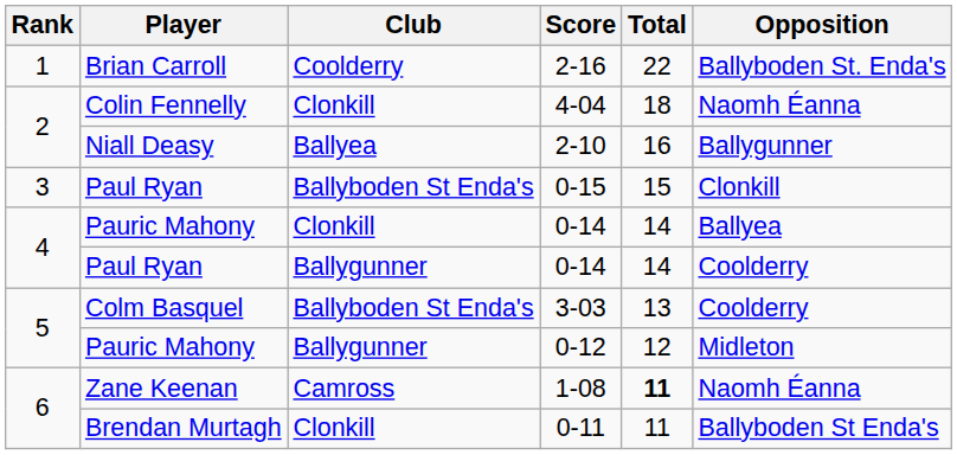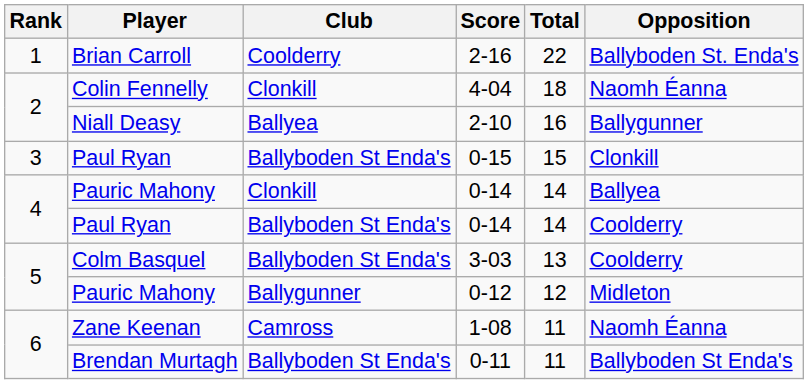 <table class="wikitable">
 <tr>
 <th>Rank</th>
 <th>Player</th>
 <th>Club</th>
 <th>Score</th>
 <th>Total</th>
 <th>Opposition</th>
 </tr>
 <tr>
 <td rowspan="1" style="text-align:center;">1</td>
 <td><a href='#'>Brian Carroll</a></td>
 <td><a href='#'>Coolderry</a></td>
 <td align=center>2-16</td>
 <td align=center>22</td>
 <td><a href='#'>Ballyboden St. Enda's</a></td>
 </tr>
 <tr>
 <td rowspan="2" style="text-align:center;">2</td>
 <td><a href='#'>Colin Fennelly</a></td>
 <td><a href='#'>Clonkill</a></td>
 <td align=center>4-04</td>
 <td align=center>18</td>
 <td><a href='#'>Naomh Éanna</a></td>
 </tr>
 <tr>
 <td><a href='#'>Niall Deasy</a></td>
 <td><a href='#'>Ballyea</a></td>
 <td align=center>2-10</td>
 <td align=center>16</td>
 <td><a href='#'>Ballygunner</a></td>
 </tr>
 <tr>
 <td rowspan="1" style="text-align:center;">3</td>
 <td><a href='#'>Paul Ryan</a></td>
 <td><a href='#'>Ballyboden St Enda's</a></td>
 <td align=center>0-15</td>
 <td align=center>15</td>
 <td><a href='#'>Clonkill</a></td>
 </tr>
 <tr>
 <td rowspan="2" style="text-align:center;">4</td>
 <td><a href='#'>Pauric Mahony</a></td>
 <td><a href='#'>Clonkill</a></td>
 <td align=center>0-14</td>
 <td align=center>14</td>
 <td><a href='#'>Ballyea</a></td>
 </tr>
 <tr>
 <td><a href='#'>Paul Ryan</a></td>
-<td><a href='#'>Ballygunner</a></td>
+<td><a href='#'>Ballyboden St Enda's</a></td>
 <td align=center>0-14</td>
 <td align=center>14</td>
 <td><a href='#'>Coolderry</a></td>
 </tr>
 <tr>
 <td rowspan="2" style="text-align:center;">5</td>
 <td><a href='#'>Colm Basquel</a></td>
 <td><a href='#'>Ballyboden St Enda's</a></td>
 <td align=center>3-03</td>
 <td align=center>13</td>
 <td><a href='#'>Coolderry</a></td>
 </tr>
 <tr>
 <td><a href='#'>Pauric Mahony</a></td>
 <td><a href='#'>Ballygunner</a></td>
 <td align=center>0-12</td>
 <td align=center>12</td>
 <td><a href='#'>Midleton</a></td>
 </tr>
 <tr>
 <td rowspan="2" style="text-align:center;">6</td>
 <td><a href='#'>Zane Keenan</a></td>
 <td><a href='#'>Camross</a></td>
 <td align=center>1-08</td>
-<td align=center><strong>11</strong></td>
+<td align=center>11</td>
 <td><a href='#'>Naomh Éanna</a></td>
 </tr>
 <tr>
 <td><a href='#'>Brendan Murtagh</a></td>
-<td><a href='#'>Clonkill</a></td>
+<td><a href='#'>Ballyboden St Enda's</a></td>
 <td align=center>0-11</td>
 <td align=center>11</td>
 <td><a href='#'>Ballyboden St Enda's</a></td>
 </tr>
 </table>
